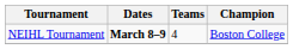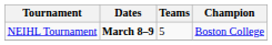 <table class="wikitable">
 <tr>
 <th>Tournament</th>
 <th>Dates</th>
 <th>Teams</th>
 <th>Champion</th>
 </tr>
 <tr>
 <td><a href='#'>NEIHL Tournament</a></td>
 <td><strong>March 8–9</strong></td>
-<td>4</td>
+<td>5</td>
 <td><a href='#'>Boston College</a></td>
 </tr>
 <tr>
 </tr>
 </table>
